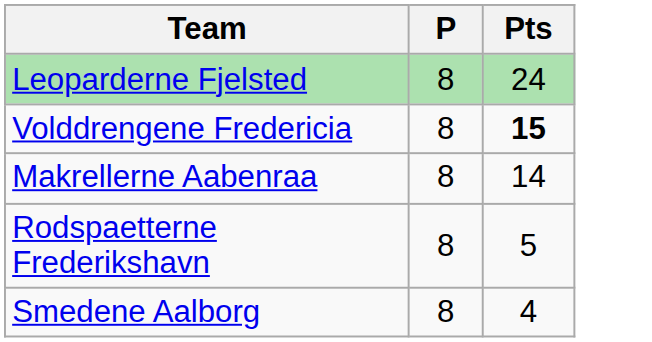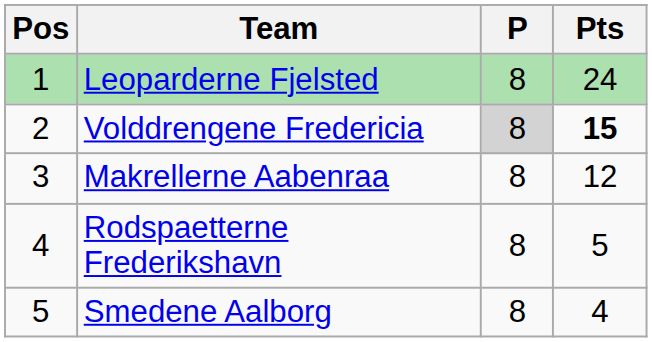 <table class="wikitable" style="font-size: 100%">
 <tr>
+<th width=20>Pos</th>
 <th width=200>Team</th>
 <th width=30>P</th>
 <th width=40>Pts</th>
 </tr>
 <tr align=center style="background:#ACE1AF;">
+<td>1</td>
 <td align="left"><a href='#'>Leoparderne Fjelsted</a></td>
 <td>8</td>
 <td>24</td>
 </tr>
 <tr align=center>
+<td>2</td>
 <td align="left"><a href='#'>Volddrengene Fredericia</a></td>
-<td>8</td>
+<td style="background: lightgrey;">8</td>
 <td><strong>15</strong></td>
 </tr>
 <tr align=center>
+<td>3</td>
 <td align="left"><a href='#'>Makrellerne Aabenraa</a></td>
 <td>8</td>
-<td>14</td>
+<td>12</td>
 </tr>
 <tr align=center>
+<td>4</td>
 <td align="left"><a href='#'>Rodspaetterne Frederikshavn</a></td>
 <td>8</td>
 <td>5</td>
 </tr>
 <tr align=center>
+<td>5</td>
 <td align="left"><a href='#'>Smedene Aalborg</a></td>
 <td>8</td>
 <td>4</td>
 </tr>
 </table>
